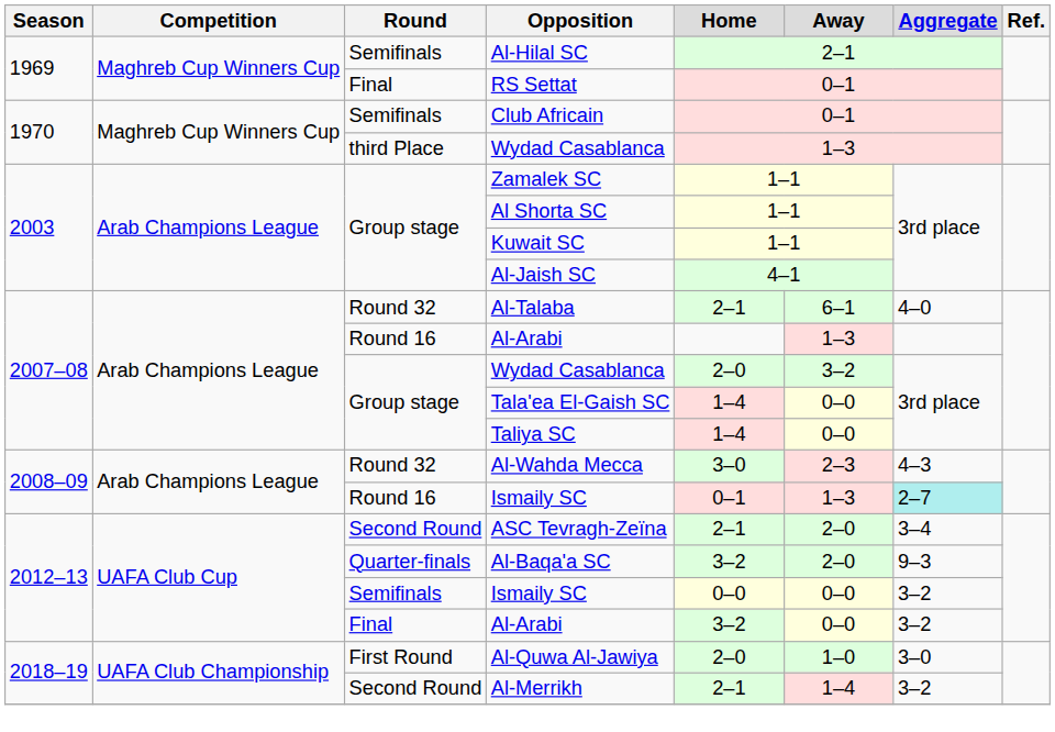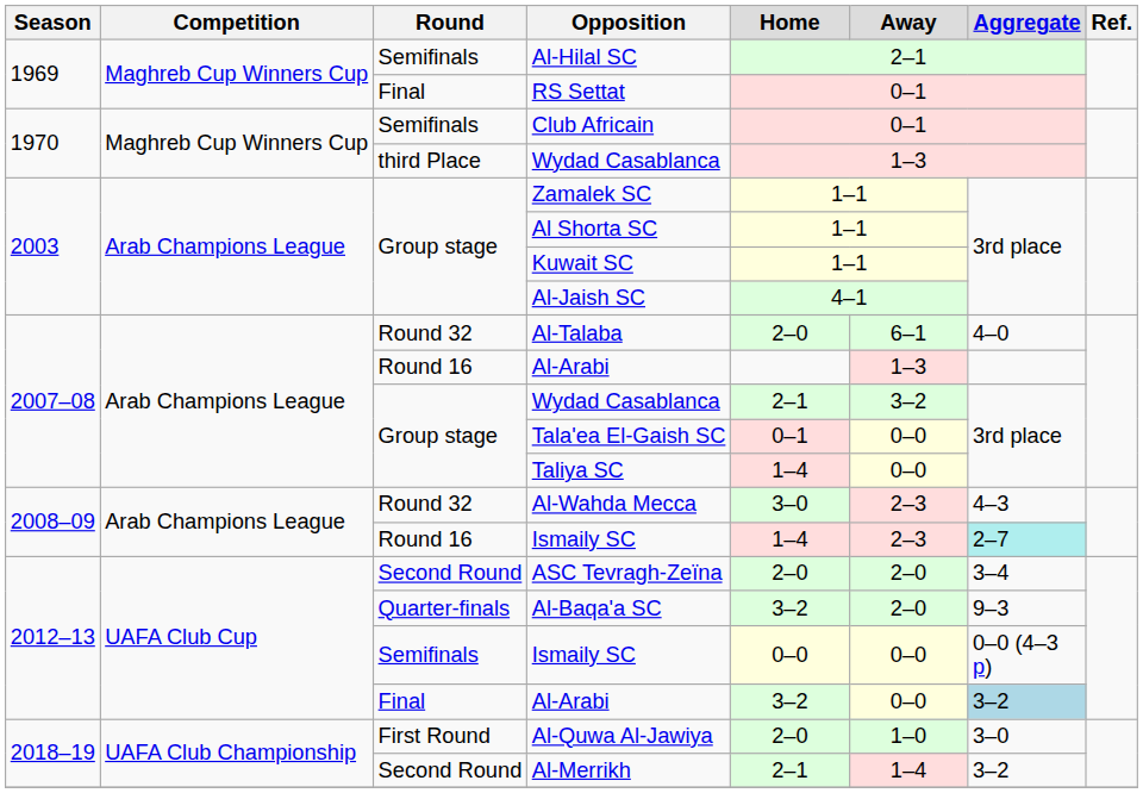 <table class="sortable plainrowheaders wikitable">
 <tr>
 <th scope=col>Season</th>
 <th scope=col>Competition</th>
 <th scope=col>Round</th>
 <th scope=col>Opposition</th>
 <th width="80" style="background:#DCDCDC">Home</th>
 <th width="80" style="background:#DCDCDC">Away</th>
 <th width="80" style="background:#DCDCDC"><a href='#'>Aggregate</a></th>
 <th scope="col">Ref.</th>
 </tr>
 <tr>
 <td rowspan="2">1969</td>
 <td rowspan="2"><a href='#'>Maghreb Cup Winners Cup</a></td>
 <td>Semifinals</td>
 <td> <a href='#'>Al-Hilal SC</a></td>
 <td align=center colspan="3" style="background:#dfd; text-align:center">2–1</td>
 <td rowspan="2"></td>
 </tr>
 <tr>
 <td>Final</td>
 <td> <a href='#'>RS Settat</a></td>
 <td align=center colspan="3" style="background:#fdd; text-align:center">0–1</td>
 </tr>
 <tr>
 <td rowspan="2">1970</td>
 <td rowspan="2">Maghreb Cup Winners Cup</td>
 <td>Semifinals</td>
 <td> <a href='#'>Club Africain</a></td>
 <td align=center colspan="3" style="background:#fdd; text-align:center">0–1</td>
 <td rowspan="2"></td>
 </tr>
 <tr>
 <td>third Place</td>
 <td> <a href='#'>Wydad Casablanca</a></td>
 <td align=center colspan="3"  style="background:#fdd; text-align:center">1–3</td>
 </tr>
 <tr>
 <td rowspan="4"><a href='#'>2003</a></td>
 <td rowspan="4"><a href='#'>Arab Champions League</a></td>
 <td rowspan="4">Group stage</td>
 <td> <a href='#'>Zamalek SC</a></td>
 <td align=center colspan="2" style="background:#ffd; text-align:center">1–1</td>
 <td rowspan="4">3rd place</td>
 <td rowspan="4"></td>
 </tr>
 <tr>
 <td> <a href='#'>Al Shorta SC</a></td>
 <td align=center colspan="2" style="background:#ffd; text-align:center">1–1</td>
 </tr>
 <tr>
 <td> <a href='#'>Kuwait SC</a></td>
 <td align=center colspan="2" style="background:#ffd; text-align:center">1–1</td>
 </tr>
 <tr>
 <td> <a href='#'>Al-Jaish SC</a></td>
 <td align=center colspan="2" style="background:#dfd; text-align:center">4–1</td>
 </tr>
 <tr>
 <td rowspan="5"><a href='#'>2007–08</a></td>
 <td rowspan="5">Arab Champions League</td>
 <td>Round 32</td>
 <td> <a href='#'>Al-Talaba</a></td>
-<td style="background:#dfd; text-align:center">2–1</td>
+<td style="background:#dfd; text-align:center">2–0</td>
 <td style="background:#dfd; text-align:center">6–1</td>
 <td>4–0</td>
 <td rowspan="5"></td>
 </tr>
 <tr>
 <td>Round 16</td>
 <td> <a href='#'>Al-Arabi</a></td>
 <td align=center></td>
 <td style="background:#fdd; text-align:center">1–3</td>
 <td align=center></td>
 </tr>
 <tr>
 <td rowspan="3">Group stage</td>
 <td> <a href='#'>Wydad Casablanca</a></td>
-<td style="background:#dfd; text-align:center">2–0</td>
+<td style="background:#dfd; text-align:center">2–1</td>
 <td style="background:#dfd; text-align:center">3–2</td>
 <td rowspan="3">3rd place</td>
 </tr>
 <tr>
 <td> <a href='#'>Tala'ea El-Gaish SC</a></td>
-<td style="background:#fdd; text-align:center">1–4</td>
+<td style="background:#fdd; text-align:center">0–1</td>
 <td style="background:#ffd; text-align:center">0–0</td>
 </tr>
 <tr>
 <td> <a href='#'>Taliya SC</a></td>
 <td style="background:#fdd; text-align:center">1–4</td>
 <td style="background:#ffd; text-align:center">0–0</td>
 </tr>
 <tr>
 <td rowspan="2"><a href='#'>2008–09</a></td>
 <td rowspan="2">Arab Champions League</td>
 <td>Round 32</td>
 <td> <a href='#'>Al-Wahda Mecca</a></td>
 <td style="background:#dfd; text-align:center">3–0</td>
 <td style="background:#fdd; text-align:center">2–3</td>
 <td>4–3</td>
 <td rowspan="2"></td>
 </tr>
 <tr>
 <td>Round 16</td>
 <td> <a href='#'>Ismaily SC</a></td>
-<td style="background:#fdd; text-align:center">0–1</td>
-<td style="background:#fdd; text-align:center">1–3</td>
+<td style="background:#fdd; text-align:center">1–4</td>
+<td style="background:#fdd; text-align:center">2–3</td>
 <td style="background: paleturquoise;">2–7</td>
 </tr>
 <tr>
 <td rowspan="4"><a href='#'>2012–13</a></td>
 <td rowspan="4"><a href='#'>UAFA Club Cup</a></td>
 <td><a href='#'>Second Round</a></td>
 <td> <a href='#'>ASC Tevragh-Zeïna</a></td>
-<td style="background:#dfd; text-align:center">2–1</td>
+<td style="background:#dfd; text-align:center">2–0</td>
 <td style="background:#dfd; text-align:center">2–0</td>
 <td>3–4</td>
 <td rowspan="4"></td>
 </tr>
 <tr>
 <td><a href='#'>Quarter-finals</a></td>
 <td> <a href='#'>Al-Baqa'a SC</a></td>
 <td style="background:#dfd; text-align:center">3–2</td>
 <td style="background:#dfd; text-align:center">2–0</td>
 <td>9–3</td>
 </tr>
 <tr>
 <td><a href='#'>Semifinals</a></td>
 <td> <a href='#'>Ismaily SC</a></td>
 <td style="background:#ffd; text-align:center">0–0</td>
 <td style="background:#ffd; text-align:center">0–0</td>
-<td>3–2</td>
+<td>0–0 (4–3 <a href='#'>p</a>)</td>
 </tr>
 <tr>
 <td><a href='#'>Final</a></td>
 <td> <a href='#'>Al-Arabi</a></td>
 <td style="background:#dfd; text-align:center">3–2</td>
 <td style="background:#ffd; text-align:center">0–0</td>
-<td>3–2</td>
+<td style="background: lightblue;">3–2</td>
 </tr>
 <tr>
 <td rowspan="2"><a href='#'>2018–19</a></td>
 <td rowspan="2"><a href='#'>UAFA Club Championship</a></td>
 <td>First Round</td>
 <td> <a href='#'>Al-Quwa Al-Jawiya</a></td>
 <td style="background:#dfd; text-align:center">2–0</td>
 <td style="background:#dfd; text-align:center">1–0</td>
 <td>3–0</td>
 <td rowspan="2"></td>
 </tr>
 <tr>
 <td>Second Round</td>
 <td> <a href='#'>Al-Merrikh</a></td>
 <td style="background:#dfd; text-align:center">2–1</td>
 <td style="background:#fdd; text-align:center">1–4</td>
 <td>3–2</td>
 </tr>
 <tr>
 </tr>
 </table>
